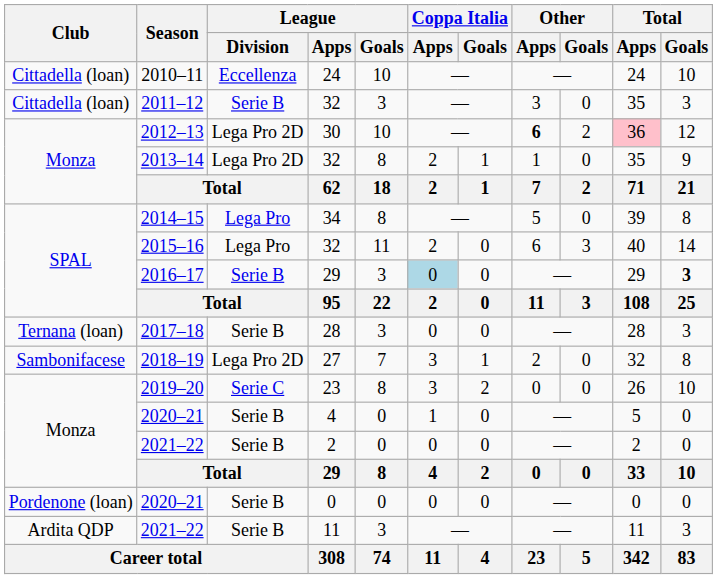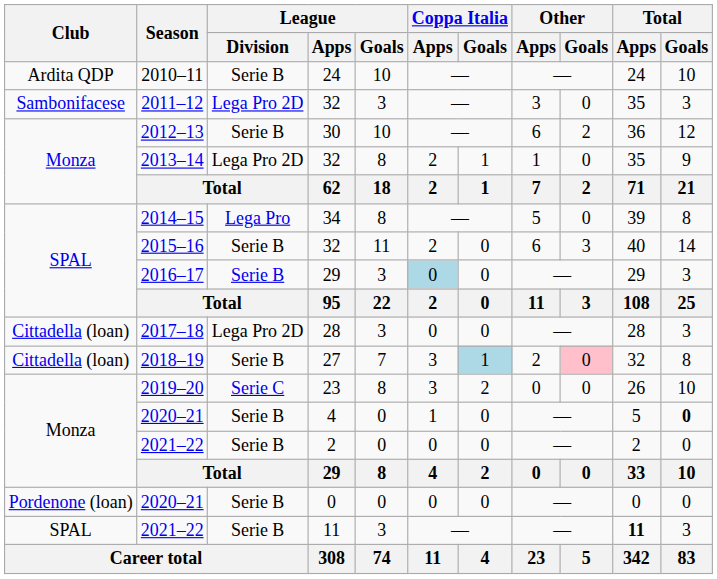 <table class="wikitable" style="text-align: center">
 <tr>
 <th rowspan="2">Club</th>
 <th rowspan="2">Season</th>
 <th colspan="3">League</th>
 <th colspan="2"><a href='#'>Coppa Italia</a></th>
 <th colspan="2">Other</th>
 <th colspan="2">Total</th>
 </tr>
 <tr>
 <th>Division</th>
 <th>Apps</th>
 <th>Goals</th>
 <th>Apps</th>
 <th>Goals</th>
 <th>Apps</th>
 <th>Goals</th>
 <th>Apps</th>
 <th>Goals</th>
 </tr>
 <tr>
-<td><a href='#'>Cittadella</a> (loan)</td>
+<td>Ardita QDP</td>
 <td>2010–11</td>
-<td><a href='#'>Eccellenza</a></td>
+<td>Serie B</td>
 <td>24</td>
 <td>10</td>
 <td colspan="2">—</td>
 <td colspan="2">—</td>
 <td>24</td>
 <td>10</td>
 </tr>
 <tr>
-<td><a href='#'>Cittadella</a> (loan)</td>
+<td><a href='#'>Sambonifacese</a></td>
 <td><a href='#'>2011–12</a></td>
-<td><a href='#'>Serie B</a></td>
+<td><a href='#'>Lega Pro 2D</a></td>
 <td>32</td>
 <td>3</td>
 <td colspan="2">—</td>
 <td>3</td>
 <td>0</td>
 <td>35</td>
 <td>3</td>
 </tr>
 <tr>
 <td rowspan="3"><a href='#'>Monza</a></td>
 <td><a href='#'>2012–13</a></td>
-<td>Lega Pro 2D</td>
+<td>Serie B</td>
 <td>30</td>
 <td>10</td>
 <td colspan="2">—</td>
-<td><strong>6</strong></td>
+<td>6</td>
 <td>2</td>
-<td style="background: pink;">36</td>
+<td>36</td>
 <td>12</td>
 </tr>
 <tr>
 <td><a href='#'>2013–14</a></td>
 <td>Lega Pro 2D</td>
 <td>32</td>
 <td>8</td>
 <td>2</td>
 <td>1</td>
 <td>1</td>
 <td>0</td>
 <td>35</td>
 <td>9</td>
 </tr>
 <tr>
 <th colspan="2">Total</th>
 <th>62</th>
 <th>18</th>
 <th>2</th>
 <th>1</th>
 <th>7</th>
 <th>2</th>
 <th>71</th>
 <th>21</th>
 </tr>
 <tr>
 <td rowspan="4"><a href='#'>SPAL</a></td>
 <td><a href='#'>2014–15</a></td>
 <td><a href='#'>Lega Pro</a></td>
 <td>34</td>
 <td>8</td>
 <td colspan="2">—</td>
 <td>5</td>
 <td>0</td>
 <td>39</td>
 <td>8</td>
 </tr>
 <tr>
 <td><a href='#'>2015–16</a></td>
-<td>Lega Pro</td>
+<td>Serie B</td>
 <td>32</td>
 <td>11</td>
 <td>2</td>
 <td>0</td>
 <td>6</td>
 <td>3</td>
 <td>40</td>
 <td>14</td>
 </tr>
 <tr>
 <td><a href='#'>2016–17</a></td>
 <td><a href='#'>Serie B</a></td>
 <td>29</td>
 <td>3</td>
 <td style="background: lightblue;">0</td>
 <td>0</td>
 <td colspan="2">—</td>
 <td>29</td>
-<td><strong>3</strong></td>
+<td>3</td>
 </tr>
 <tr>
 <th colspan="2">Total</th>
 <th>95</th>
 <th>22</th>
 <th>2</th>
 <th>0</th>
 <th>11</th>
 <th>3</th>
 <th>108</th>
 <th>25</th>
 </tr>
 <tr>
-<td><a href='#'>Ternana</a> (loan)</td>
+<td><a href='#'>Cittadella</a> (loan)</td>
 <td><a href='#'>2017–18</a></td>
-<td>Serie B</td>
+<td>Lega Pro 2D</td>
 <td>28</td>
 <td>3</td>
 <td>0</td>
 <td>0</td>
 <td colspan="2">—</td>
 <td>28</td>
 <td>3</td>
 </tr>
 <tr>
-<td><a href='#'>Sambonifacese</a></td>
+<td><a href='#'>Cittadella</a> (loan)</td>
 <td><a href='#'>2018–19</a></td>
-<td>Lega Pro 2D</td>
+<td>Serie B</td>
 <td>27</td>
 <td>7</td>
 <td>3</td>
-<td>1</td>
+<td style="background: lightblue;">1</td>
 <td>2</td>
-<td>0</td>
+<td style="background: pink;">0</td>
 <td>32</td>
 <td>8</td>
 </tr>
 <tr>
 <td rowspan="4">Monza</td>
 <td><a href='#'>2019–20</a></td>
 <td><a href='#'>Serie C</a></td>
 <td>23</td>
 <td>8</td>
 <td>3</td>
 <td>2</td>
 <td>0</td>
 <td>0</td>
 <td>26</td>
 <td>10</td>
 </tr>
 <tr>
 <td><a href='#'>2020–21</a></td>
 <td>Serie B</td>
 <td>4</td>
 <td>0</td>
 <td>1</td>
 <td>0</td>
 <td colspan="2">—</td>
 <td>5</td>
-<td>0</td>
+<td><strong>0</strong></td>
 </tr>
 <tr>
 <td><a href='#'>2021–22</a></td>
 <td>Serie B</td>
 <td>2</td>
 <td>0</td>
 <td>0</td>
 <td>0</td>
 <td colspan="2">—</td>
 <td>2</td>
 <td>0</td>
 </tr>
 <tr>
 <th colspan="2">Total</th>
 <th>29</th>
 <th>8</th>
 <th>4</th>
 <th>2</th>
 <th>0</th>
 <th>0</th>
 <th>33</th>
 <th>10</th>
 </tr>
 <tr>
 <td><a href='#'>Pordenone</a> (loan)</td>
 <td><a href='#'>2020–21</a></td>
 <td>Serie B</td>
 <td>0</td>
 <td>0</td>
 <td>0</td>
 <td>0</td>
 <td colspan="2">—</td>
 <td>0</td>
 <td>0</td>
 </tr>
 <tr>
-<td>Ardita QDP</td>
+<td>SPAL</td>
 <td><a href='#'>2021–22</a></td>
 <td>Serie B</td>
 <td>11</td>
 <td>3</td>
 <td colspan="2">—</td>
 <td colspan="2">—</td>
-<td>11</td>
+<td><strong>11</strong></td>
 <td>3</td>
 </tr>
 <tr>
 <th colspan="3">Career total</th>
 <th>308</th>
 <th>74</th>
 <th>11</th>
 <th>4</th>
 <th>23</th>
 <th>5</th>
 <th>342</th>
 <th>83</th>
 </tr>
 </table>
